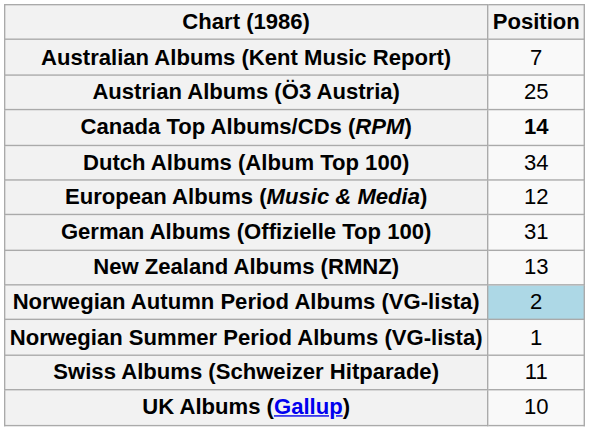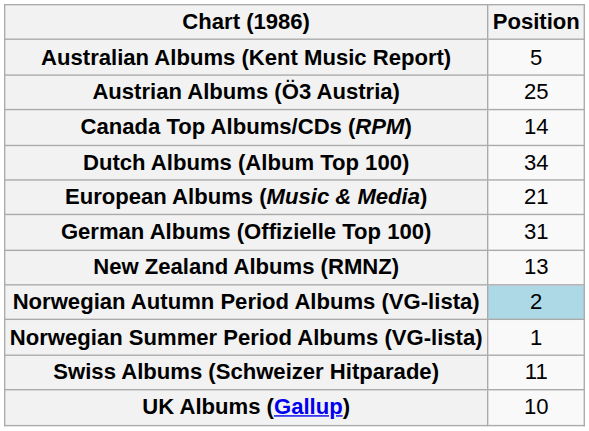 <table class="wikitable sortable plainrowheaders" style="text-align:center">
 <tr>
 <th scope="col">Chart (1986)</th>
 <th scope="col">Position</th>
 </tr>
 <tr>
 <th scope="row">Australian Albums (Kent Music Report)</th>
-<td>7</td>
+<td>5</td>
 </tr>
 <tr>
 <th scope="row">Austrian Albums (Ö3 Austria)</th>
 <td>25</td>
 </tr>
 <tr>
 <th scope="row">Canada Top Albums/CDs (<em>RPM</em>)</th>
-<td><strong>14</strong></td>
+<td>14</td>
 </tr>
 <tr>
 <th scope="row">Dutch Albums (Album Top 100)</th>
 <td>34</td>
 </tr>
 <tr>
 <th scope="row">European Albums (<em>Music & Media</em>)</th>
-<td>12</td>
+<td>21</td>
 </tr>
 <tr>
 <th scope="row">German Albums (Offizielle Top 100)</th>
 <td>31</td>
 </tr>
 <tr>
 <th scope="row">New Zealand Albums (RMNZ)</th>
 <td>13</td>
 </tr>
 <tr>
 <th scope="row">Norwegian Autumn Period Albums (VG-lista)</th>
 <td style="background: lightblue;">2</td>
 </tr>
 <tr>
 <th scope="row">Norwegian Summer Period Albums (VG-lista)</th>
 <td>1</td>
 </tr>
 <tr>
 <th scope="row">Swiss Albums (Schweizer Hitparade)</th>
 <td>11</td>
 </tr>
 <tr>
 <th scope="row">UK Albums (<a href='#'>Gallup</a>)</th>
 <td>10</td>
 </tr>
 </table>
